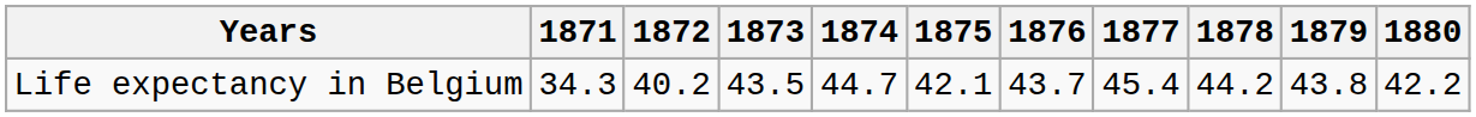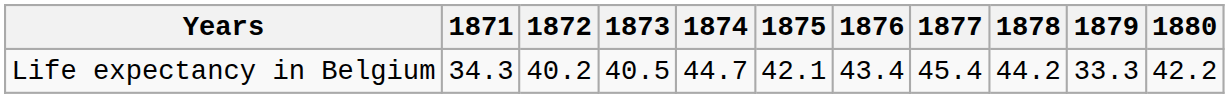 <table class="wikitable">
 <tr>
 <th>Years</th>
 <th>1871</th>
 <th>1872</th>
 <th>1873</th>
 <th>1874</th>
 <th>1875</th>
 <th>1876</th>
 <th>1877</th>
 <th>1878</th>
 <th>1879</th>
 <th>1880</th>
 </tr>
 <tr>
 <td>Life expectancy in Belgium</td>
 <td>34.3</td>
 <td>40.2</td>
-<td>43.5</td>
+<td>40.5</td>
 <td>44.7</td>
 <td>42.1</td>
-<td>43.7</td>
+<td>43.4</td>
 <td>45.4</td>
 <td>44.2</td>
-<td>43.8</td>
+<td>33.3</td>
 <td>42.2</td>
 </tr>
 </table>
